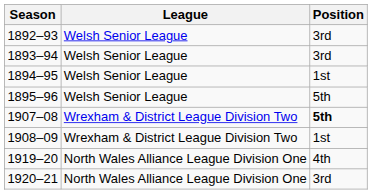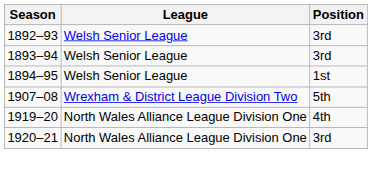 <table class="wikitable">
 <tr>
 <th>Season</th>
 <th>League</th>
 <th>Position</th>
 </tr>
 <tr>
 <td>1892–93</td>
 <td><a href='#'>Welsh Senior League</a></td>
 <td>3rd</td>
 </tr>
 <tr>
 <td>1893–94</td>
 <td>Welsh Senior League</td>
 <td>3rd</td>
 </tr>
 <tr>
 <td>1894–95</td>
 <td>Welsh Senior League</td>
 <td>1st</td>
 </tr>
 <tr>
-<td>1895–96</td>
-<td>Welsh Senior League</td>
-<td>5th</td>
-</tr>
-<tr>
 <td>1907–08</td>
 <td><a href='#'>Wrexham & District League Division Two</a></td>
-<td><strong>5th</strong></td>
-</tr>
-<tr>
-<td>1908–09</td>
-<td>Wrexham & District League Division Two</td>
-<td>1st</td>
+<td>5th</td>
 </tr>
 <tr>
 <td>1919–20</td>
 <td>North Wales Alliance League Division One</td>
 <td>4th</td>
 </tr>
 <tr>
 <td>1920–21</td>
 <td>North Wales Alliance League Division One</td>
 <td>3rd</td>
 </tr>
 </table>
